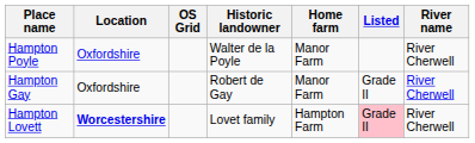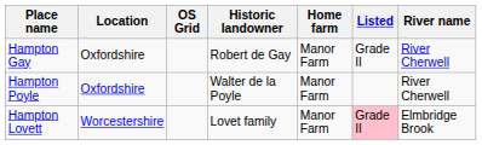 <table class=wikitable>
 <tr>
 <th>Place name</th>
 <th>Location</th>
 <th>OS Grid</th>
 <th>Historic landowner</th>
 <th>Home farm</th>
 <th><a href='#'>Listed</a></th>
 <th>River name</th>
 </tr>
 <tr>
+<td><a href='#'>Hampton Gay</a></td>
+<td>Oxfordshire</td>
+<td></td>
+<td>Robert de Gay</td>
+<td>Manor Farm</td>
+<td>Grade II</td>
+<td><a href='#'>River Cherwell</a></td>
+</tr>
+<tr>
 <td><a href='#'>Hampton Poyle</a></td>
 <td><a href='#'>Oxfordshire</a></td>
 <td></td>
 <td>Walter de la Poyle</td>
 <td>Manor Farm</td>
 <td></td>
 <td>River Cherwell</td>
 </tr>
 <tr>
-<td><a href='#'>Hampton Gay</a></td>
-<td>Oxfordshire</td>
-<td></td>
-<td>Robert de Gay</td>
-<td>Manor Farm</td>
-<td>Grade II</td>
-<td><a href='#'>River Cherwell</a></td>
-</tr>
-<tr>
 <td><a href='#'>Hampton Lovett</a></td>
-<td><strong><a href='#'>Worcestershire</a></strong></td>
+<td><a href='#'>Worcestershire</a></td>
 <td></td>
 <td>Lovet family</td>
-<td>Hampton Farm</td>
+<td>Manor Farm</td>
 <td style="background: pink;">Grade II</td>
-<td>River Cherwell</td>
+<td>Elmbridge Brook</td>
 </tr>
 </table>
